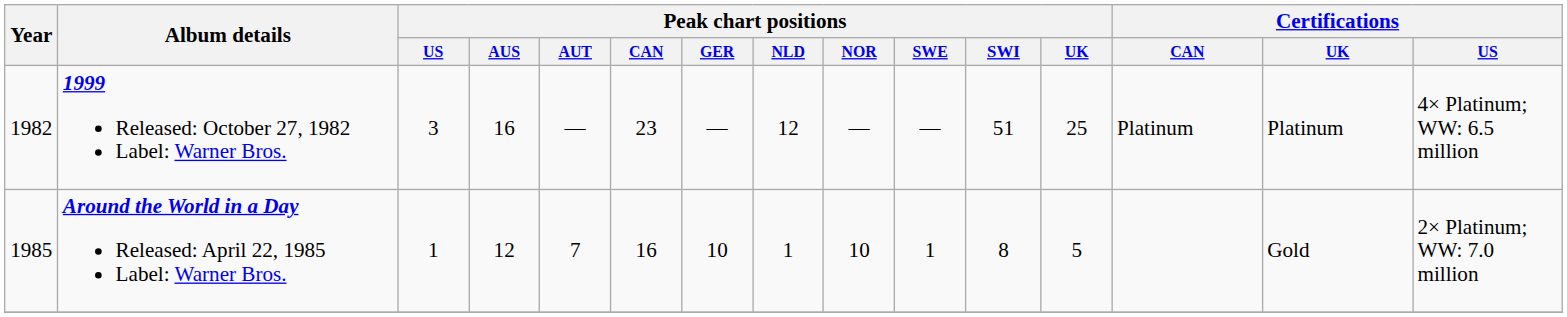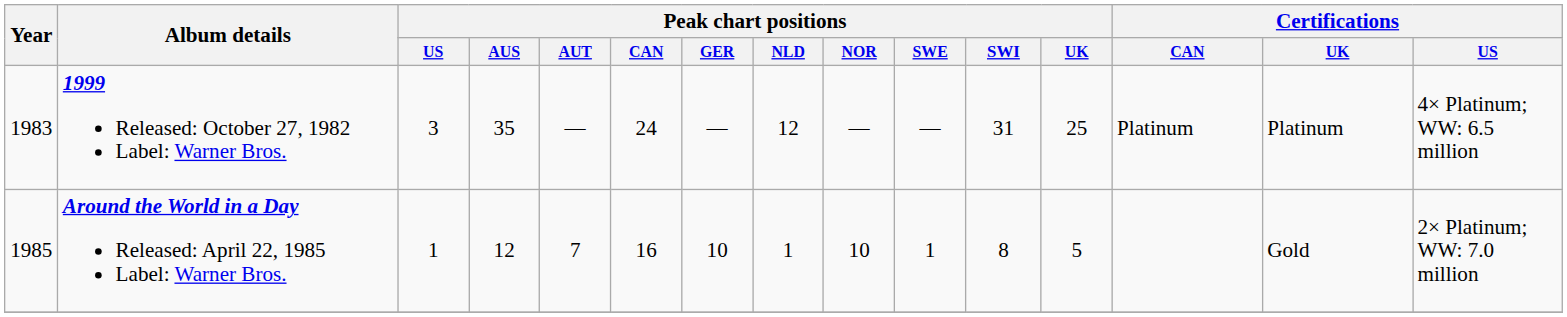 <table class="wikitable">
 <tr>
 <th rowspan="2" width="33">Year</th>
 <th rowspan="2" width="250">Album details</th>
 <th colspan="10">Peak chart positions</th>
 <th colspan="3"><a href='#'>Certifications</a></th>
 </tr>
 <tr>
 <th style="width:4em;font-size:75%"><a href='#'>US</a><br></th>
 <th style="width:4em;font-size:75%"><a href='#'>AUS</a><br></th>
 <th style="width:4em;font-size:75%"><a href='#'>AUT</a><br></th>
 <th style="width:4em;font-size:75%"><a href='#'>CAN</a><br></th>
 <th style="width:4em;font-size:75%"><a href='#'>GER</a><br></th>
 <th style="width:4em;font-size:75%"><a href='#'>NLD</a><br></th>
 <th style="width:4em;font-size:75%"><a href='#'>NOR</a><br></th>
 <th style="width:4em;font-size:75%"><a href='#'>SWE</a><br></th>
 <th style="width:4em;font-size:80%"><a href='#'>SWI</a><br></th>
 <th style="width:4em;font-size:75%"><a href='#'>UK</a><br></th>
 <th style="width:9em;font-size:75%"><a href='#'>CAN</a><br></th>
 <th style="width:9em;font-size:75%"><a href='#'>UK</a><br></th>
 <th style="width:9em;font-size:75%"><a href='#'>US</a><br></th>
 </tr>
 <tr>
-<td align="center">1982</td>
+<td align="center">1983</td>
 <td align="left"><strong><em><a href='#'>1999</a></em></strong> <br><ul><li>Released: October 27, 1982</li><li>Label: <a href='#'>Warner Bros.</a></li></ul></td>
 <td align="center">3</td>
-<td align="center">16</td>
+<td align="center">35</td>
 <td align="center">—</td>
-<td align="center">23</td>
+<td align="center">24</td>
 <td align="center">—</td>
 <td align="center">12</td>
 <td align="center">—</td>
 <td align="center">—</td>
-<td align="center">51</td>
+<td align="center">31</td>
 <td align="center">25</td>
 <td align="left">Platinum</td>
 <td align="left">Platinum</td>
 <td align="left">4× Platinum; WW: 6.5 million</td>
 </tr>
 <tr>
 <td align="center">1985</td>
 <td align="left"><strong><em><a href='#'>Around the World in a Day</a></em></strong><br><ul><li>Released: April 22, 1985</li><li>Label: <a href='#'>Warner Bros.</a></li></ul></td>
 <td align="center">1</td>
 <td align="center">12</td>
 <td align="center">7</td>
 <td align="center">16<br></td>
 <td align="center">10</td>
 <td align="center">1</td>
 <td align="center">10</td>
 <td align="center">1</td>
 <td align="center">8</td>
 <td align="center">5</td>
 <td align="left"></td>
 <td align="left">Gold</td>
 <td align="left">2× Platinum; WW: 7.0 million</td>
 </tr>
 <tr>
 </tr>
 </table>
